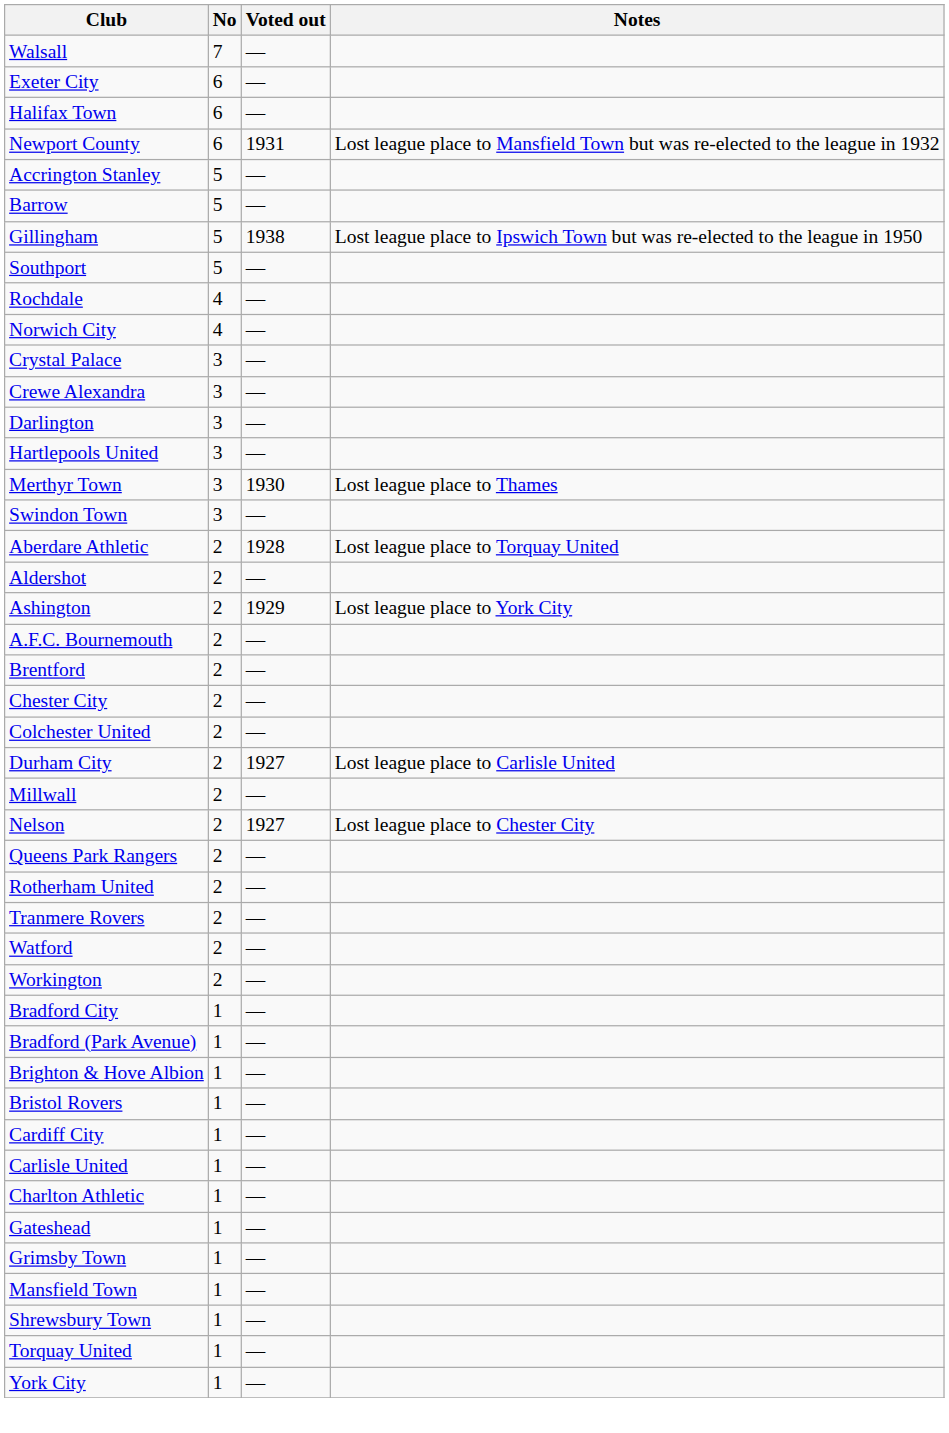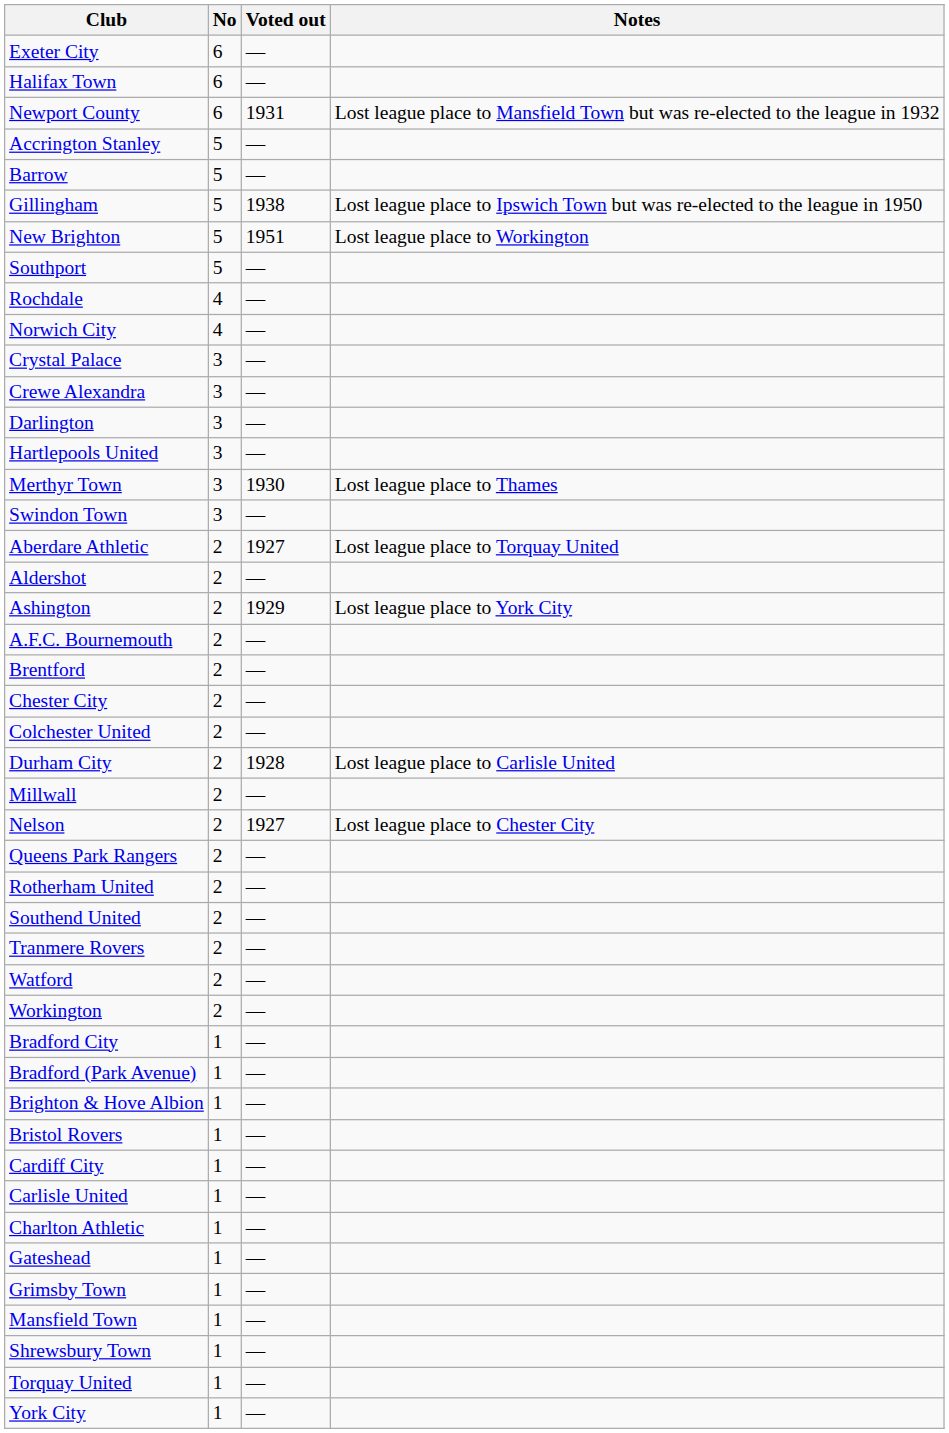 <table class="wikitable sortable">
 <tr>
 <th>Club</th>
 <th>No</th>
 <th>Voted out</th>
 <th>Notes</th>
-</tr>
-<tr>
-<td><a href='#'>Walsall</a></td>
-<td>7</td>
-<td>—</td>
-<td></td>
 </tr>
 <tr>
 <td><a href='#'>Exeter City</a></td>
 <td>6</td>
 <td>—</td>
 <td></td>
 </tr>
 <tr>
 <td><a href='#'>Halifax Town</a></td>
 <td>6</td>
 <td>—</td>
 <td></td>
 </tr>
 <tr>
 <td><a href='#'>Newport County</a></td>
 <td>6</td>
 <td>1931</td>
 <td>Lost league place to <a href='#'>Mansfield Town</a> but was re-elected to the league in 1932</td>
 </tr>
 <tr>
 <td><a href='#'>Accrington Stanley</a></td>
 <td>5</td>
 <td>—</td>
 <td></td>
 </tr>
 <tr>
 <td><a href='#'>Barrow</a></td>
 <td>5</td>
 <td>—</td>
 <td></td>
 </tr>
 <tr>
 <td><a href='#'>Gillingham</a></td>
 <td>5</td>
 <td>1938</td>
 <td>Lost league place to <a href='#'>Ipswich Town</a> but was re-elected to the league in 1950</td>
+</tr>
+<tr>
+<td><a href='#'>New Brighton</a></td>
+<td>5</td>
+<td>1951</td>
+<td>Lost league place to <a href='#'>Workington</a></td>
 </tr>
 <tr>
 <td><a href='#'>Southport</a></td>
 <td>5</td>
 <td>—</td>
 <td></td>
 </tr>
 <tr>
 <td><a href='#'>Rochdale</a></td>
 <td>4</td>
 <td>—</td>
 <td></td>
 </tr>
 <tr>
 <td><a href='#'>Norwich City</a></td>
 <td>4</td>
 <td>—</td>
 <td></td>
 </tr>
 <tr>
 <td><a href='#'>Crystal Palace</a></td>
 <td>3</td>
 <td>—</td>
 <td></td>
 </tr>
 <tr>
 <td><a href='#'>Crewe Alexandra</a></td>
 <td>3</td>
 <td>—</td>
 <td></td>
 </tr>
 <tr>
 <td><a href='#'>Darlington</a></td>
 <td>3</td>
 <td>—</td>
 <td></td>
 </tr>
 <tr>
 <td><a href='#'>Hartlepools United</a></td>
 <td>3</td>
 <td>—</td>
 <td></td>
 </tr>
 <tr>
 <td><a href='#'>Merthyr Town</a></td>
 <td>3</td>
 <td>1930</td>
 <td>Lost league place to <a href='#'>Thames</a></td>
 </tr>
 <tr>
 <td><a href='#'>Swindon Town</a></td>
 <td>3</td>
 <td>—</td>
 <td></td>
 </tr>
 <tr>
 <td><a href='#'>Aberdare Athletic</a></td>
 <td>2</td>
-<td>1928</td>
+<td>1927</td>
 <td>Lost league place to <a href='#'>Torquay United</a></td>
 </tr>
 <tr>
 <td><a href='#'>Aldershot</a></td>
 <td>2</td>
 <td>—</td>
 <td></td>
 </tr>
 <tr>
 <td><a href='#'>Ashington</a></td>
 <td>2</td>
 <td>1929</td>
 <td>Lost league place to <a href='#'>York City</a></td>
 </tr>
 <tr>
 <td><a href='#'>A.F.C. Bournemouth</a></td>
 <td>2</td>
 <td>—</td>
 <td></td>
 </tr>
 <tr>
 <td><a href='#'>Brentford</a></td>
 <td>2</td>
 <td>—</td>
 <td></td>
 </tr>
 <tr>
 <td><a href='#'>Chester City</a></td>
 <td>2</td>
 <td>—</td>
 <td></td>
 </tr>
 <tr>
 <td><a href='#'>Colchester United</a></td>
 <td>2</td>
 <td>—</td>
 <td></td>
 </tr>
 <tr>
 <td><a href='#'>Durham City</a></td>
 <td>2</td>
-<td>1927</td>
+<td>1928</td>
 <td>Lost league place to <a href='#'>Carlisle United</a></td>
 </tr>
 <tr>
 <td><a href='#'>Millwall</a></td>
 <td>2</td>
 <td>—</td>
 <td></td>
 </tr>
 <tr>
 <td><a href='#'>Nelson</a></td>
 <td>2</td>
 <td>1927</td>
 <td>Lost league place to <a href='#'>Chester City</a></td>
 </tr>
 <tr>
 <td><a href='#'>Queens Park Rangers</a></td>
 <td>2</td>
 <td>—</td>
 <td></td>
 </tr>
 <tr>
 <td><a href='#'>Rotherham United</a></td>
+<td>2</td>
+<td>—</td>
+<td></td>
+</tr>
+<tr>
+<td><a href='#'>Southend United</a></td>
 <td>2</td>
 <td>—</td>
 <td></td>
 </tr>
 <tr>
 <td><a href='#'>Tranmere Rovers</a></td>
 <td>2</td>
 <td>—</td>
 <td></td>
 </tr>
 <tr>
 <td><a href='#'>Watford</a></td>
 <td>2</td>
 <td>—</td>
 <td></td>
 </tr>
 <tr>
 <td><a href='#'>Workington</a></td>
 <td>2</td>
 <td>—</td>
 <td></td>
 </tr>
 <tr>
 <td><a href='#'>Bradford City</a></td>
 <td>1</td>
 <td>—</td>
 <td></td>
 </tr>
 <tr>
 <td><a href='#'>Bradford (Park Avenue)</a></td>
 <td>1</td>
 <td>—</td>
 <td></td>
 </tr>
 <tr>
 <td><a href='#'>Brighton & Hove Albion</a></td>
 <td>1</td>
 <td>—</td>
 <td></td>
 </tr>
 <tr>
 <td><a href='#'>Bristol Rovers</a></td>
 <td>1</td>
 <td>—</td>
 <td></td>
 </tr>
 <tr>
 <td><a href='#'>Cardiff City</a></td>
 <td>1</td>
 <td>—</td>
 <td></td>
 </tr>
 <tr>
 <td><a href='#'>Carlisle United</a></td>
 <td>1</td>
 <td>—</td>
 <td></td>
 </tr>
 <tr>
 <td><a href='#'>Charlton Athletic</a></td>
 <td>1</td>
 <td>—</td>
 <td></td>
 </tr>
 <tr>
 <td><a href='#'>Gateshead</a></td>
 <td>1</td>
 <td>—</td>
 <td></td>
 </tr>
 <tr>
 <td><a href='#'>Grimsby Town</a></td>
 <td>1</td>
 <td>—</td>
 <td></td>
 </tr>
 <tr>
 <td><a href='#'>Mansfield Town</a></td>
 <td>1</td>
 <td>—</td>
 <td></td>
 </tr>
 <tr>
 <td><a href='#'>Shrewsbury Town</a></td>
 <td>1</td>
 <td>—</td>
 <td></td>
 </tr>
 <tr>
 <td><a href='#'>Torquay United</a></td>
 <td>1</td>
 <td>—</td>
 <td></td>
 </tr>
 <tr>
 <td><a href='#'>York City</a></td>
 <td>1</td>
 <td>—</td>
 <td></td>
 </tr>
 </table>
